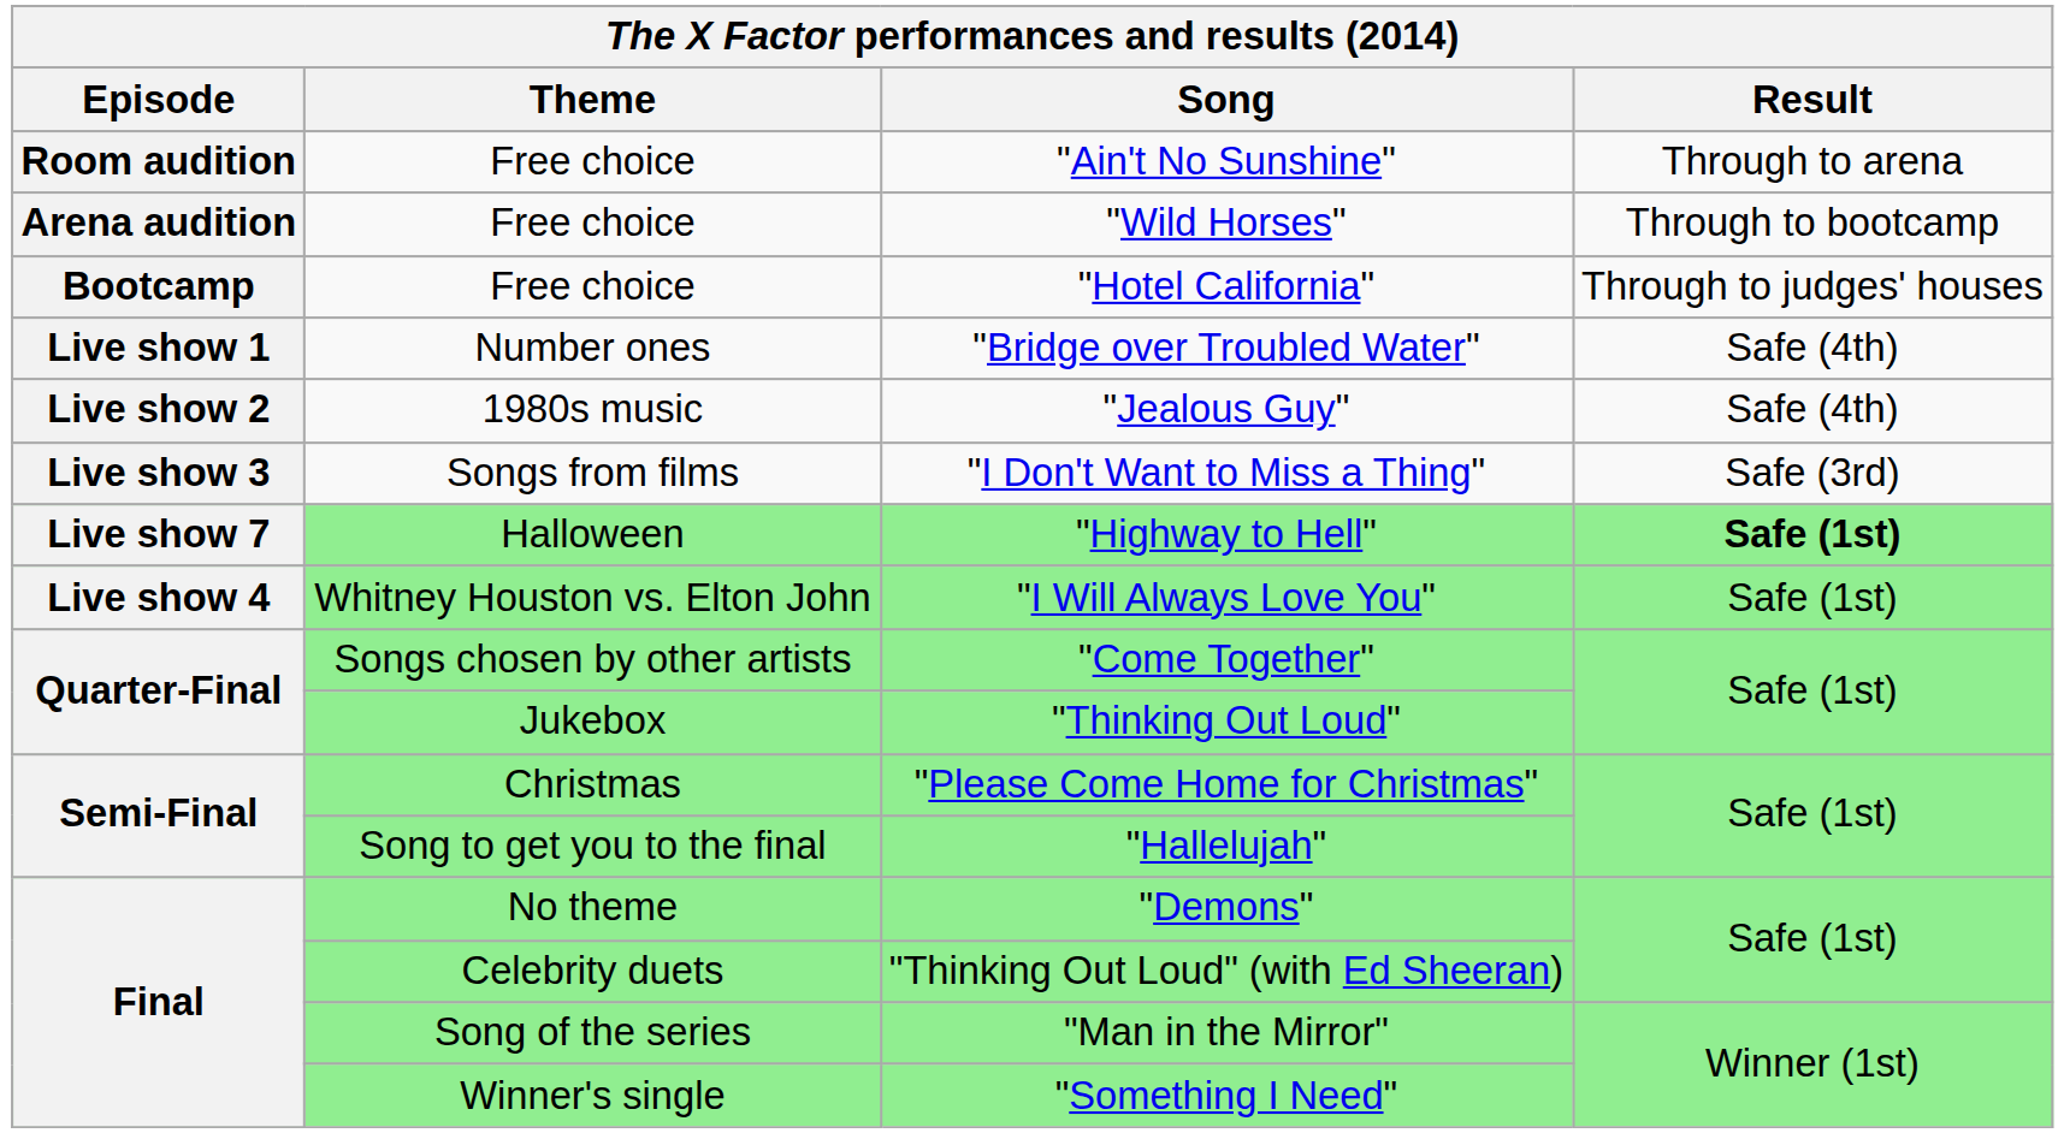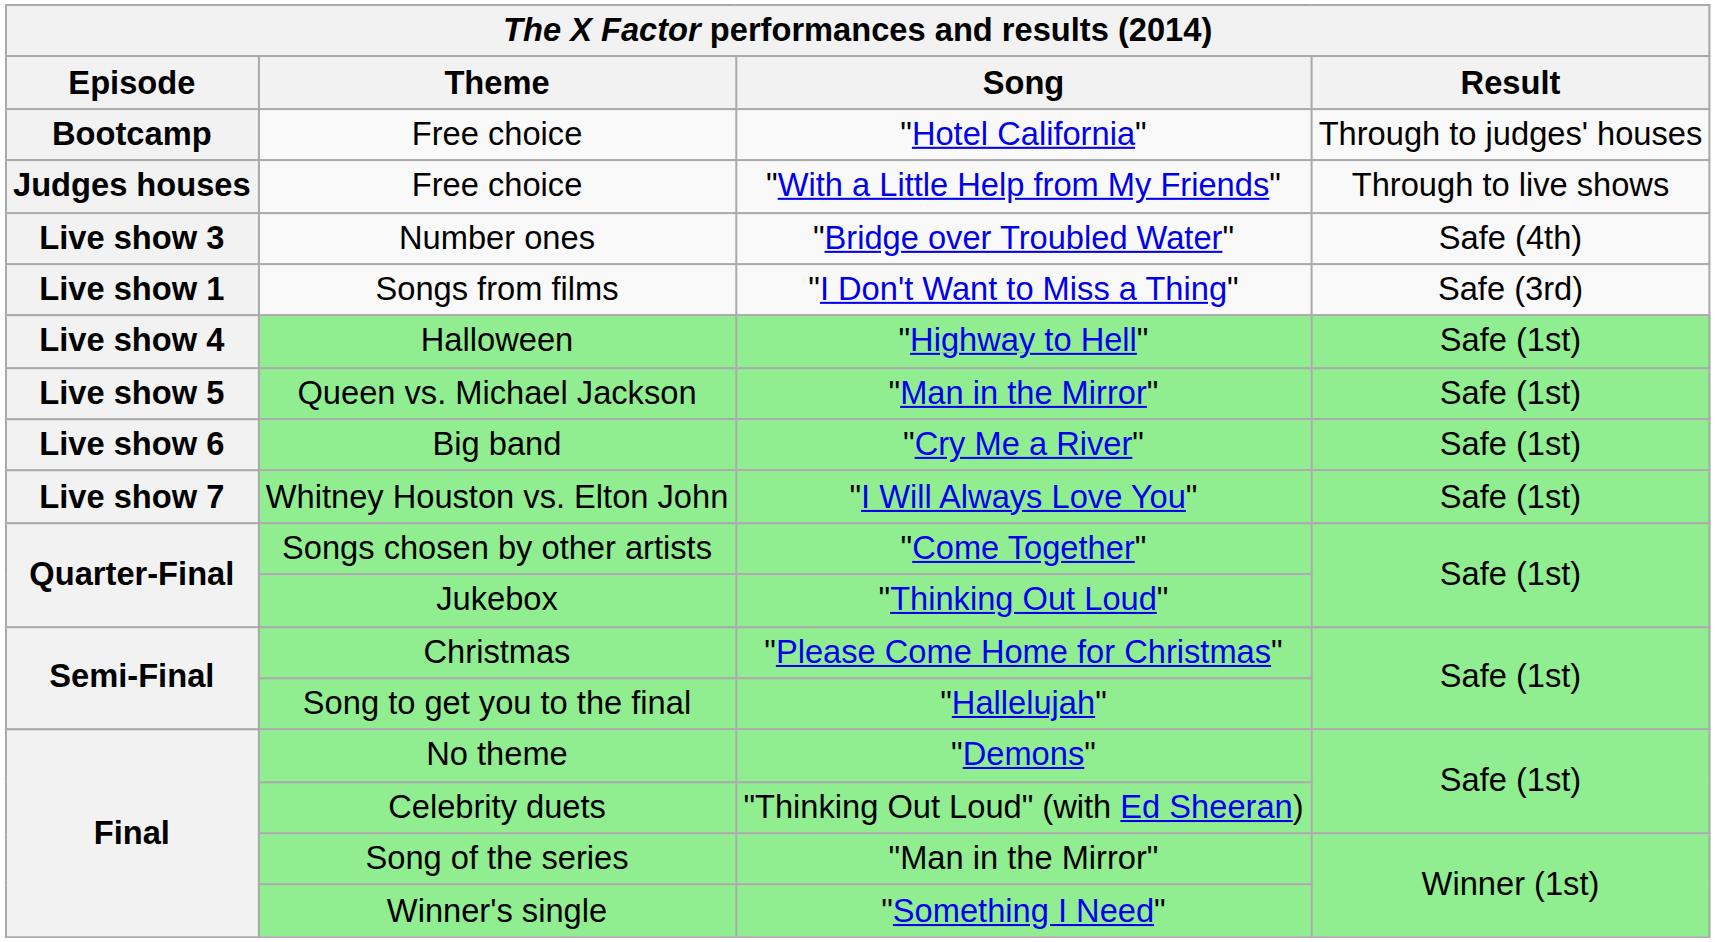 <table class="wikitable collapsible collapsed" style="margin:1em auto 1em auto; text-align:center;">
 <tr>
 <th colspan="4"><em>The X Factor</em> performances and results (2014)</th>
 </tr>
 <tr>
 <th scope="col">Episode</th>
 <th scope="col">Theme</th>
 <th scope="col">Song</th>
 <th scope="col">Result</th>
 </tr>
 <tr>
-<th scope="row">Room audition</th>
-<td>Free choice</td>
-<td>"<a href='#'>Ain't No Sunshine</a>"</td>
-<td>Through to arena</td>
-</tr>
-<tr>
-<th scope="row">Arena audition</th>
-<td>Free choice</td>
-<td>"<a href='#'>Wild Horses</a>"</td>
-<td>Through to bootcamp</td>
-</tr>
-<tr>
 <th scope="row">Bootcamp</th>
 <td>Free choice</td>
 <td>"<a href='#'>Hotel California</a>"</td>
 <td>Through to judges' houses</td>
 </tr>
 <tr>
-<th scope="row">Live show 1</th>
+<th scope="row">Judges houses</th>
+<td>Free choice</td>
+<td>"<a href='#'>With a Little Help from My Friends</a>"</td>
+<td>Through to live shows</td>
+</tr>
+<tr>
+<th scope="row">Live show 3</th>
 <td>Number ones</td>
 <td>"<a href='#'>Bridge over Troubled Water</a>"</td>
 <td>Safe (4th)</td>
 </tr>
 <tr>
-<th scope="row">Live show 2</th>
-<td>1980s music</td>
-<td>"<a href='#'>Jealous Guy</a>"</td>
-<td>Safe (4th)</td>
-</tr>
-<tr>
-<th scope="row">Live show 3</th>
+<th scope="row">Live show 1</th>
 <td>Songs from films</td>
 <td>"<a href='#'>I Don't Want to Miss a Thing</a>"</td>
 <td>Safe (3rd)</td>
 </tr>
 <tr style="background:lightgreen;">
-<th scope="row">Live show 7</th>
+<th scope="row">Live show 4</th>
 <td>Halloween</td>
 <td>"<a href='#'>Highway to Hell</a>"</td>
-<td><strong>Safe (1st)</strong></td>
+<td>Safe (1st)</td>
 </tr>
 <tr style="background:lightgreen;">
-<th scope="row">Live show 4</th>
+<th scope="row">Live show 5</th>
+<td>Queen vs. Michael Jackson</td>
+<td>"<a href='#'>Man in the Mirror</a>"</td>
+<td>Safe (1st)</td>
+</tr>
+<tr style="background:lightgreen;">
+<th scope="row">Live show 6</th>
+<td>Big band</td>
+<td>"<a href='#'>Cry Me a River</a>"</td>
+<td>Safe (1st)</td>
+</tr>
+<tr style="background:lightgreen;">
+<th scope="row">Live show 7</th>
 <td>Whitney Houston vs. Elton John</td>
 <td>"<a href='#'>I Will Always Love You</a>"</td>
 <td>Safe (1st)</td>
 </tr>
 <tr style="background:lightgreen;">
 <th scope="row" rowspan=2>Quarter-Final</th>
 <td>Songs chosen by other artists</td>
 <td>"<a href='#'>Come Together</a>"</td>
 <td rowspan="2">Safe (1st)</td>
 </tr>
 <tr style="background:lightgreen;">
 <td>Jukebox</td>
 <td>"<a href='#'>Thinking Out Loud</a>"</td>
 </tr>
 <tr style="background:lightgreen;">
 <th scope="row" rowspan=2>Semi-Final</th>
 <td>Christmas</td>
 <td>"<a href='#'>Please Come Home for Christmas</a>"</td>
 <td rowspan="2">Safe (1st)</td>
 </tr>
 <tr style="background:lightgreen;">
 <td>Song to get you to the final</td>
 <td>"<a href='#'>Hallelujah</a>"</td>
 </tr>
 <tr style="background:lightgreen;">
 <th scope="row" rowspan=4>Final</th>
 <td>No theme</td>
 <td>"<a href='#'>Demons</a>"</td>
 <td rowspan="2">Safe (1st)</td>
 </tr>
 <tr style="background:lightgreen;">
 <td>Celebrity duets</td>
 <td>"Thinking Out Loud" (with <a href='#'>Ed Sheeran</a>)</td>
 </tr>
 <tr style="background:lightgreen;">
 <td>Song of the series</td>
 <td>"Man in the Mirror"</td>
 <td rowspan="2">Winner (1st)</td>
 </tr>
 <tr style="background:lightgreen;">
 <td>Winner's single</td>
 <td>"<a href='#'>Something I Need</a>"</td>
 </tr>
 </table>
